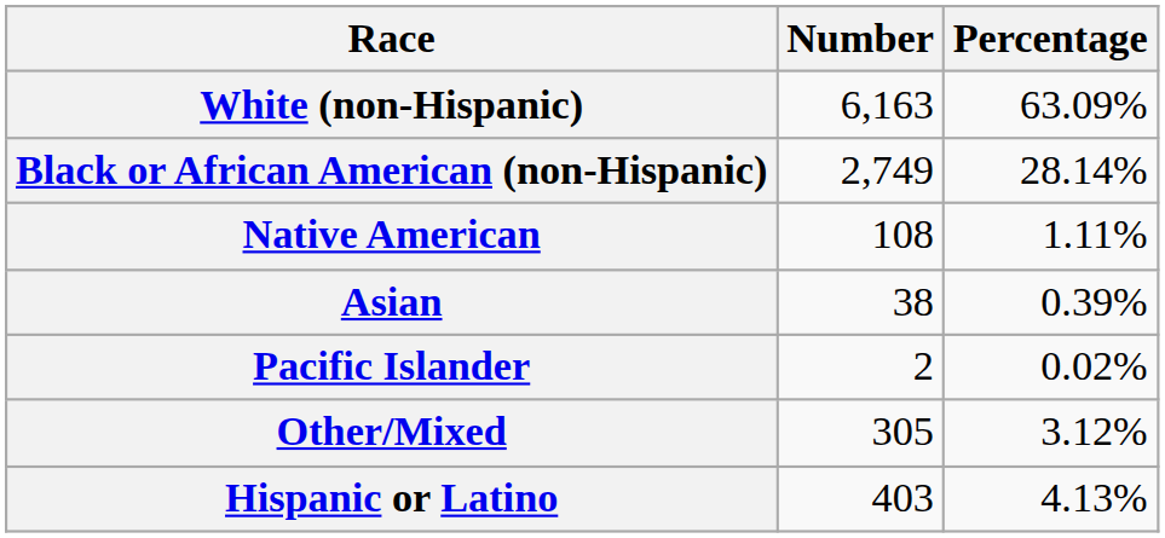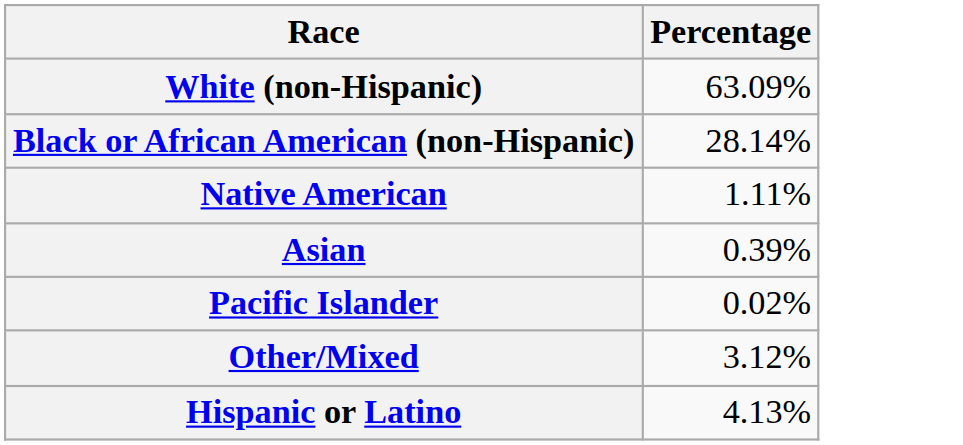 <table class="wikitable" style="text-align:right">
 <tr>
 <th scope="col">Race</th>
-<th scope="col">Number</th>
 <th scope="col">Percentage</th>
 </tr>
 <tr>
 <th scope="row"><a href='#'>White</a> (non-Hispanic)</th>
-<td>6,163</td>
 <td>63.09%</td>
 </tr>
 <tr>
 <th scope="row"><a href='#'>Black or African American</a> (non-Hispanic)</th>
-<td>2,749</td>
 <td>28.14%</td>
 </tr>
 <tr>
 <th scope="row"><a href='#'>Native American</a></th>
-<td>108</td>
 <td>1.11%</td>
 </tr>
 <tr>
 <th scope="row"><a href='#'>Asian</a></th>
-<td>38</td>
 <td>0.39%</td>
 </tr>
 <tr>
 <th scope="row"><a href='#'>Pacific Islander</a></th>
-<td>2</td>
 <td>0.02%</td>
 </tr>
 <tr>
 <th scope="row"><a href='#'>Other/Mixed</a></th>
-<td>305</td>
 <td>3.12%</td>
 </tr>
 <tr>
 <th scope="row"><a href='#'>Hispanic</a> or <a href='#'>Latino</a></th>
-<td>403</td>
 <td>4.13%</td>
 </tr>
 </table>
